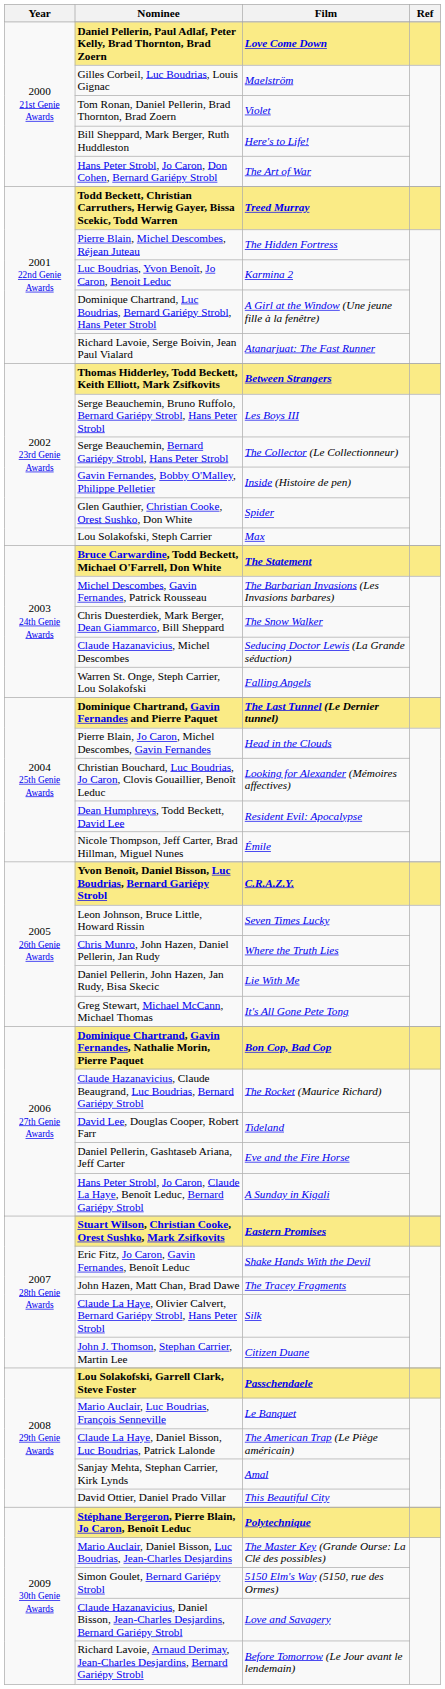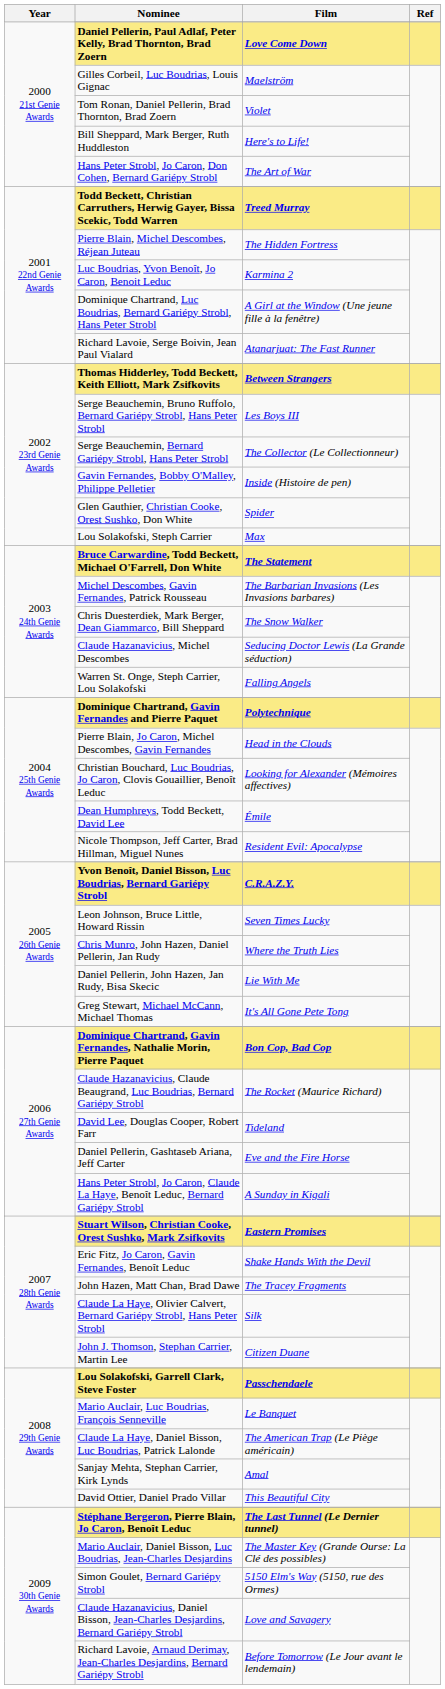 <table class="wikitable" style="width:100%;">
 <tr style="background:#bebebe;">
 <th style="width:8%;">Year</th>
 <th style="width:19%;">Nominee</th>
 <th style="width:19%;">Film</th>
 <th style="width:2%;">Ref</th>
 </tr>
 <tr>
 <td rowspan="6" align="center">2000 <br> <small><a href='#'>21st Genie Awards</a></small></td>
 </tr>
 <tr style="background:#FAEB86;">
 <td><strong>Daniel Pellerin, Paul Adlaf, Peter Kelly, Brad Thornton, Brad Zoern</strong></td>
 <td><strong><em><a href='#'>Love Come Down</a></em></strong></td>
 <td></td>
 </tr>
 <tr>
 <td>Gilles Corbeil, <a href='#'>Luc Boudrias</a>, Louis Gignac</td>
 <td><em><a href='#'>Maelström</a></em></td>
 <td rowspan=4></td>
 </tr>
 <tr>
 <td>Tom Ronan, Daniel Pellerin, Brad Thornton, Brad Zoern</td>
 <td><em><a href='#'>Violet</a></em></td>
 </tr>
 <tr>
 <td>Bill Sheppard, Mark Berger, Ruth Huddleston</td>
 <td><em><a href='#'>Here's to Life!</a></em></td>
 </tr>
 <tr>
 <td><a href='#'>Hans Peter Strobl</a>, <a href='#'>Jo Caron</a>, <a href='#'>Don Cohen</a>, <a href='#'>Bernard Gariépy Strobl</a></td>
 <td><em><a href='#'>The Art of War</a></em></td>
 </tr>
 <tr>
 <td rowspan="6" align="center">2001 <br> <small><a href='#'>22nd Genie Awards</a></small></td>
 </tr>
 <tr style="background:#FAEB86;">
 <td><strong>Todd Beckett, Christian Carruthers, Herwig Gayer, Bissa Scekic, Todd Warren</strong></td>
 <td><strong><em><a href='#'>Treed Murray</a></em></strong></td>
 <td></td>
 </tr>
 <tr>
 <td><a href='#'>Pierre Blain</a>, <a href='#'>Michel Descombes</a>, <a href='#'>Réjean Juteau</a></td>
 <td><em><a href='#'>The Hidden Fortress</a></em></td>
 <td rowspan=4></td>
 </tr>
 <tr>
 <td><a href='#'>Luc Boudrias</a>, <a href='#'>Yvon Benoît</a>, <a href='#'>Jo Caron</a>, <a href='#'>Benoit Leduc</a></td>
 <td><em><a href='#'>Karmina 2</a></em></td>
 </tr>
 <tr>
 <td>Dominique Chartrand, <a href='#'>Luc Boudrias</a>, <a href='#'>Bernard Gariépy Strobl</a>, <a href='#'>Hans Peter Strobl</a></td>
 <td><em><a href='#'>A Girl at the Window</a> (Une jeune fille à la fenêtre)</em></td>
 </tr>
 <tr>
 <td>Richard Lavoie, Serge Boivin, Jean Paul Vialard</td>
 <td><em><a href='#'>Atanarjuat: The Fast Runner</a></em></td>
 </tr>
 <tr>
 <td rowspan="7" align="center">2002 <br> <small><a href='#'>23rd Genie Awards</a></small></td>
 </tr>
 <tr style="background:#FAEB86;">
 <td><strong>Thomas Hidderley, Todd Beckett, Keith Elliott, Mark Zsifkovits</strong></td>
 <td><strong><em><a href='#'>Between Strangers</a></em></strong></td>
 <td></td>
 </tr>
 <tr>
 <td>Serge Beauchemin, Bruno Ruffolo, <a href='#'>Bernard Gariépy Strobl</a>, <a href='#'>Hans Peter Strobl</a></td>
 <td><em><a href='#'>Les Boys III</a></em></td>
 <td rowspan=5></td>
 </tr>
 <tr>
 <td>Serge Beauchemin, <a href='#'>Bernard Gariépy Strobl</a>, <a href='#'>Hans Peter Strobl</a></td>
 <td><em><a href='#'>The Collector</a> (Le Collectionneur)</em></td>
 </tr>
 <tr>
 <td><a href='#'>Gavin Fernandes</a>, <a href='#'>Bobby O'Malley</a>, <a href='#'>Philippe Pelletier</a></td>
 <td><em><a href='#'>Inside</a> (Histoire de pen)</em></td>
 </tr>
 <tr>
 <td>Glen Gauthier, <a href='#'>Christian Cooke</a>, <a href='#'>Orest Sushko</a>, Don White</td>
 <td><em><a href='#'>Spider</a></em></td>
 </tr>
 <tr>
 <td>Lou Solakofski, Steph Carrier</td>
 <td><em><a href='#'>Max</a></em></td>
 </tr>
 <tr>
 <td rowspan="6" align="center">2003 <br> <small><a href='#'>24th Genie Awards</a></small></td>
 </tr>
 <tr style="background:#FAEB86;">
 <td><strong><a href='#'>Bruce Carwardine</a>, Todd Beckett, Michael O'Farrell, Don White</strong></td>
 <td><strong><em><a href='#'>The Statement</a></em></strong></td>
 <td></td>
 </tr>
 <tr>
 <td><a href='#'>Michel Descombes</a>, <a href='#'>Gavin Fernandes</a>, Patrick Rousseau</td>
 <td><em><a href='#'>The Barbarian Invasions</a> (Les Invasions barbares)</em></td>
 <td rowspan=4></td>
 </tr>
 <tr>
 <td>Chris Duesterdiek, Mark Berger, <a href='#'>Dean Giammarco</a>, Bill Sheppard</td>
 <td><em><a href='#'>The Snow Walker</a></em></td>
 </tr>
 <tr>
 <td><a href='#'>Claude Hazanavicius</a>, Michel Descombes</td>
 <td><em><a href='#'>Seducing Doctor Lewis</a> (La Grande séduction)</em></td>
 </tr>
 <tr>
 <td>Warren St. Onge, Steph Carrier, Lou Solakofski</td>
 <td><em><a href='#'>Falling Angels</a></em></td>
 </tr>
 <tr>
 <td rowspan="6" align="center">2004 <br> <small><a href='#'>25th Genie Awards</a></small></td>
 </tr>
 <tr style="background:#FAEB86;">
 <td><strong>Dominique Chartrand, <a href='#'>Gavin Fernandes</a> and Pierre Paquet</strong></td>
-<td><strong><em><a href='#'>The Last Tunnel</a> (Le Dernier tunnel)</em></strong></td>
+<td><strong><em><a href='#'>Polytechnique</a></em></strong></td>
 <td></td>
 </tr>
 <tr>
 <td>Pierre Blain, <a href='#'>Jo Caron</a>, Michel Descombes, <a href='#'>Gavin Fernandes</a></td>
 <td><em><a href='#'>Head in the Clouds</a></em></td>
 <td rowspan=4></td>
 </tr>
 <tr>
 <td>Christian Bouchard, <a href='#'>Luc Boudrias</a>, <a href='#'>Jo Caron</a>, Clovis Gouaillier, Benoît Leduc</td>
 <td><em><a href='#'>Looking for Alexander</a> (Mémoires affectives)</em></td>
 </tr>
 <tr>
 <td><a href='#'>Dean Humphreys</a>, Todd Beckett, <a href='#'>David Lee</a></td>
-<td><em><a href='#'>Resident Evil: Apocalypse</a></em></td>
+<td><em><a href='#'>Émile</a></em></td>
 </tr>
 <tr>
 <td>Nicole Thompson, Jeff Carter, Brad Hillman, Miguel Nunes</td>
-<td><em><a href='#'>Émile</a></em></td>
+<td><em><a href='#'>Resident Evil: Apocalypse</a></em></td>
 </tr>
 <tr>
 <td rowspan="6" align="center">2005 <br> <small><a href='#'>26th Genie Awards</a></small></td>
 </tr>
 <tr style="background:#FAEB86;">
 <td><strong>Yvon Benoît, Daniel Bisson, <a href='#'>Luc Boudrias</a>, <a href='#'>Bernard Gariépy Strobl</a></strong></td>
 <td><strong><em><a href='#'>C.R.A.Z.Y.</a></em></strong></td>
 <td></td>
 </tr>
 <tr>
 <td>Leon Johnson, Bruce Little, Howard Rissin</td>
 <td><em><a href='#'>Seven Times Lucky</a></em></td>
 <td rowspan=4></td>
 </tr>
 <tr>
 <td><a href='#'>Chris Munro</a>, John Hazen, Daniel Pellerin, Jan Rudy</td>
 <td><em><a href='#'>Where the Truth Lies</a></em></td>
 </tr>
 <tr>
 <td>Daniel Pellerin, John Hazen, Jan Rudy, Bisa Skecic</td>
 <td><em><a href='#'>Lie With Me</a></em></td>
 </tr>
 <tr>
 <td>Greg Stewart, <a href='#'>Michael McCann</a>, Michael Thomas</td>
 <td><em><a href='#'>It's All Gone Pete Tong</a></em></td>
 </tr>
 <tr>
 <td rowspan="6" align="center">2006 <br> <small><a href='#'>27th Genie Awards</a></small></td>
 </tr>
 <tr style="background:#FAEB86;">
 <td><strong><a href='#'>Dominique Chartrand</a>, <a href='#'>Gavin Fernandes</a>, Nathalie Morin, Pierre Paquet</strong></td>
 <td><strong><em><a href='#'>Bon Cop, Bad Cop</a></em></strong></td>
 <td></td>
 </tr>
 <tr>
 <td><a href='#'>Claude Hazanavicius</a>, Claude Beaugrand, <a href='#'>Luc Boudrias</a>, <a href='#'>Bernard Gariépy Strobl</a></td>
 <td><em><a href='#'>The Rocket</a> (Maurice Richard)</em></td>
 <td rowspan=4></td>
 </tr>
 <tr>
 <td><a href='#'>David Lee</a>, Douglas Cooper, Robert Farr</td>
 <td><em><a href='#'>Tideland</a></em></td>
 </tr>
 <tr>
 <td>Daniel Pellerin, Gashtaseb Ariana, Jeff Carter</td>
 <td><em><a href='#'>Eve and the Fire Horse</a></em></td>
 </tr>
 <tr>
 <td><a href='#'>Hans Peter Strobl</a>, <a href='#'>Jo Caron</a>, <a href='#'>Claude La Haye</a>, Benoît Leduc, <a href='#'>Bernard Gariépy Strobl</a></td>
 <td><em><a href='#'>A Sunday in Kigali</a></em></td>
 </tr>
 <tr>
 <td rowspan="6" align="center">2007 <br> <small><a href='#'>28th Genie Awards</a></small></td>
 </tr>
 <tr style="background:#FAEB86;">
 <td><strong><a href='#'>Stuart Wilson</a>, <a href='#'>Christian Cooke</a>, <a href='#'>Orest Sushko</a>, <a href='#'>Mark Zsifkovits</a></strong></td>
 <td><strong><em><a href='#'>Eastern Promises</a></em></strong></td>
 <td></td>
 </tr>
 <tr>
 <td>Eric Fitz, <a href='#'>Jo Caron</a>, <a href='#'>Gavin Fernandes</a>, Benoît Leduc</td>
 <td><em><a href='#'>Shake Hands With the Devil</a></em></td>
 <td rowspan=4></td>
 </tr>
 <tr>
 <td>John Hazen, Matt Chan, Brad Dawe</td>
 <td><em><a href='#'>The Tracey Fragments</a></em></td>
 </tr>
 <tr>
 <td><a href='#'>Claude La Haye</a>, Olivier Calvert, <a href='#'>Bernard Gariépy Strobl</a>, <a href='#'>Hans Peter Strobl</a></td>
 <td><em><a href='#'>Silk</a></em></td>
 </tr>
 <tr>
 <td><a href='#'>John J. Thomson</a>, <a href='#'>Stephan Carrier</a>, Martin Lee</td>
 <td><em><a href='#'>Citizen Duane</a></em></td>
 </tr>
 <tr>
 <td rowspan="6" align="center">2008 <br> <small><a href='#'>29th Genie Awards</a></small></td>
 </tr>
 <tr style="background:#FAEB86;">
 <td><strong>Lou Solakofski, Garrell Clark, Steve Foster</strong></td>
 <td><strong><em><a href='#'>Passchendaele</a></em></strong></td>
 <td></td>
 </tr>
 <tr>
 <td><a href='#'>Mario Auclair</a>, <a href='#'>Luc Boudrias</a>, <a href='#'>François Senneville</a></td>
 <td><em><a href='#'>Le Banquet</a></em></td>
 <td rowspan=4></td>
 </tr>
 <tr>
 <td><a href='#'>Claude La Haye</a>, Daniel Bisson, <a href='#'>Luc Boudrias</a>, Patrick Lalonde</td>
 <td><em><a href='#'>The American Trap</a> (Le Piège américain)</em></td>
 </tr>
 <tr>
 <td>Sanjay Mehta, Stephan Carrier, Kirk Lynds</td>
 <td><em><a href='#'>Amal</a></em></td>
 </tr>
 <tr>
 <td>David Ottier, Daniel Prado Villar</td>
 <td><em><a href='#'>This Beautiful City</a></em></td>
 </tr>
 <tr>
 <td rowspan="6" align="center">2009 <br> <small><a href='#'>30th Genie Awards</a></small></td>
 </tr>
 <tr style="background:#FAEB86;">
 <td><strong><a href='#'>Stéphane Bergeron</a>, Pierre Blain, <a href='#'>Jo Caron</a>, Benoît Leduc</strong></td>
-<td><strong><em><a href='#'>Polytechnique</a></em></strong></td>
+<td><strong><em><a href='#'>The Last Tunnel</a> (Le Dernier tunnel)</em></strong></td>
 <td></td>
 </tr>
 <tr>
 <td><a href='#'>Mario Auclair</a>, Daniel Bisson, <a href='#'>Luc Boudrias</a>, <a href='#'>Jean-Charles Desjardins</a></td>
 <td><em><a href='#'>The Master Key</a> (Grande Ourse: La Clé des possibles)</em></td>
 <td rowspan=4></td>
 </tr>
 <tr>
 <td>Simon Goulet, <a href='#'>Bernard Gariépy Strobl</a></td>
 <td><em><a href='#'>5150 Elm's Way</a> (5150, rue des Ormes)</em></td>
 </tr>
 <tr>
 <td><a href='#'>Claude Hazanavicius</a>, Daniel Bisson, <a href='#'>Jean-Charles Desjardins</a>, <a href='#'>Bernard Gariépy Strobl</a></td>
 <td><em><a href='#'>Love and Savagery</a></em></td>
 </tr>
 <tr>
 <td>Richard Lavoie, <a href='#'>Arnaud Derimay</a>, <a href='#'>Jean-Charles Desjardins</a>, <a href='#'>Bernard Gariépy Strobl</a></td>
 <td><em><a href='#'>Before Tomorrow</a> (Le Jour avant le lendemain)</em></td>
 </tr>
 </table>
